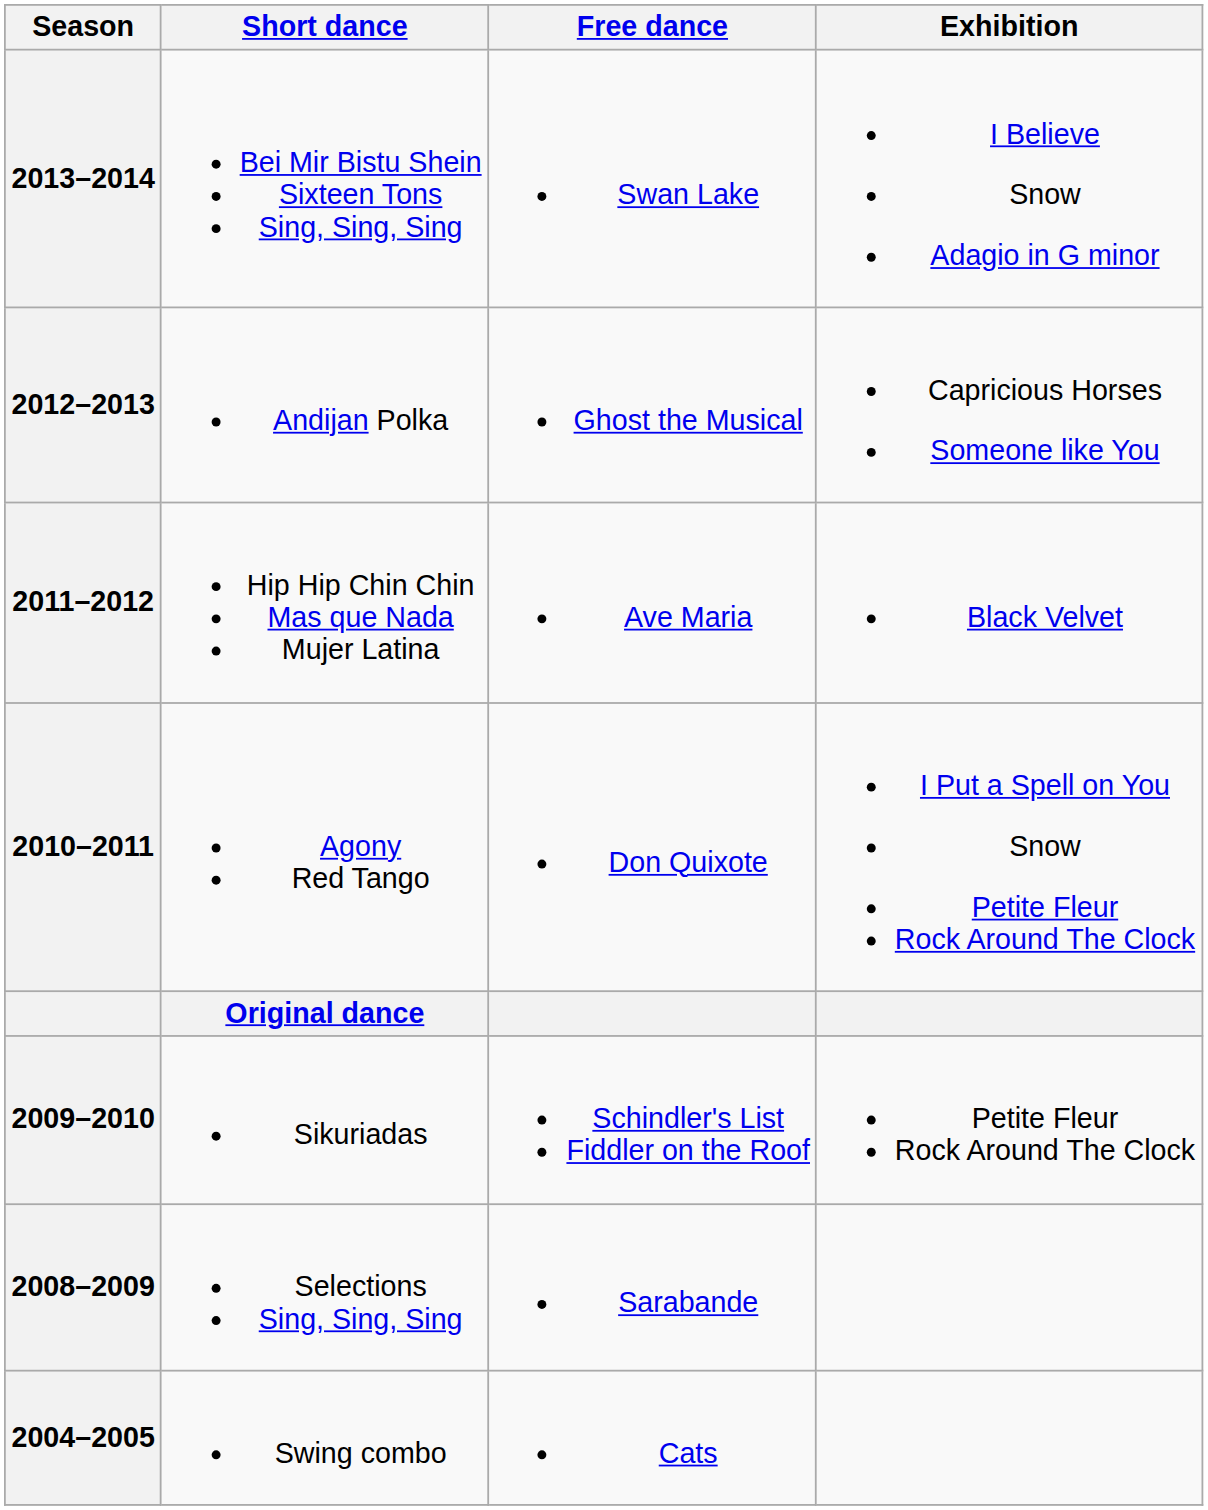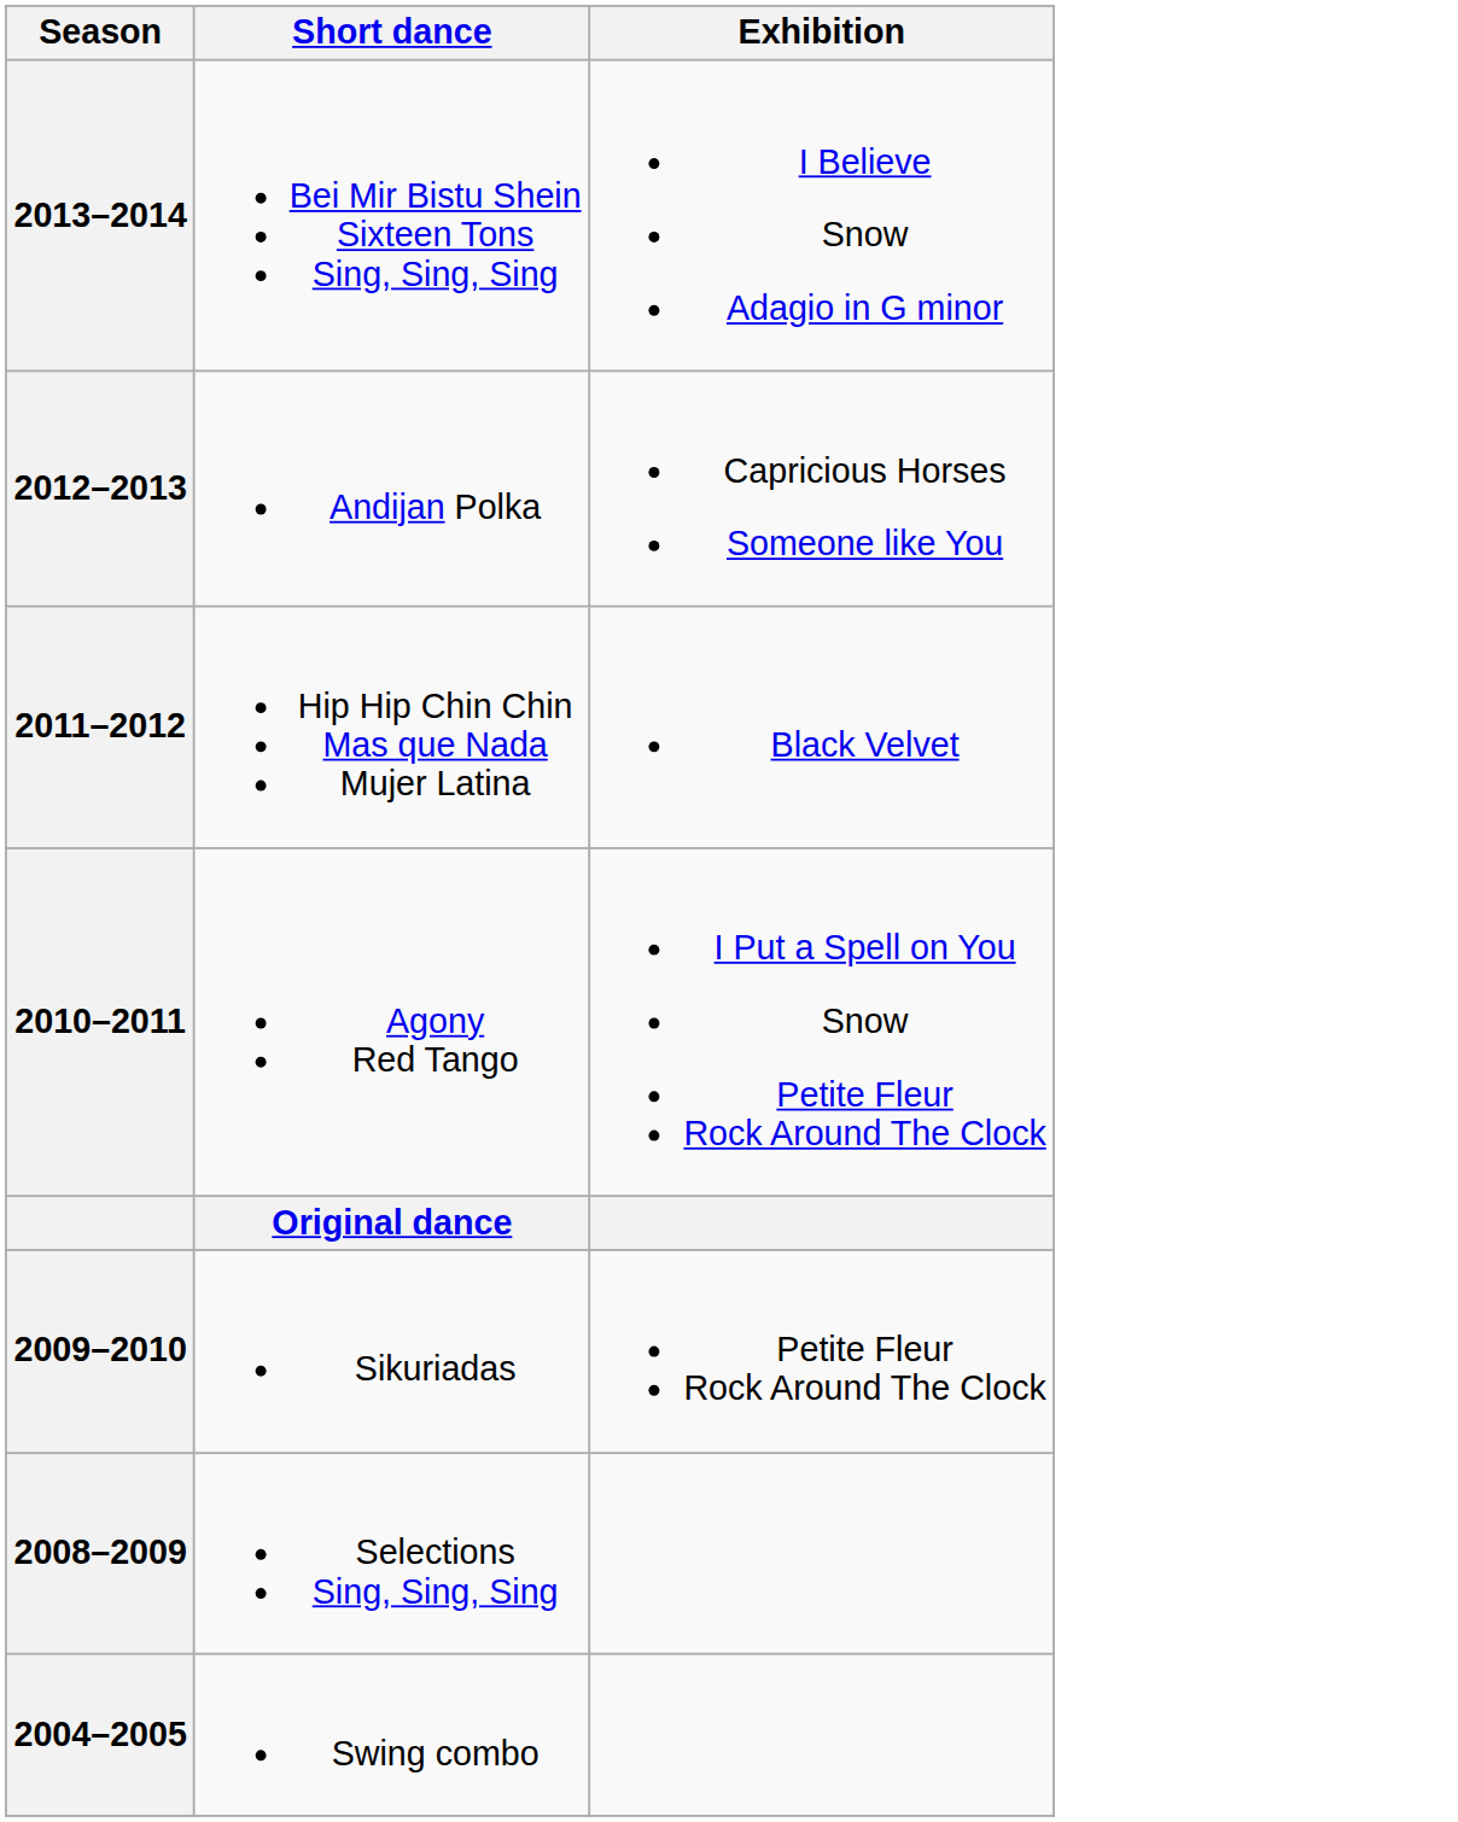 <table class="wikitable" style="text-align:center">
 <tr>
 <th>Season</th>
 <th><a href='#'>Short dance</a></th>
-<th><a href='#'>Free dance</a></th>
 <th>Exhibition</th>
 </tr>
 <tr>
 <th>2013–2014 <br> </th>
 <td><br><ul><li> <a href='#'>Bei Mir Bistu Shein</a> <br></li><li> <a href='#'>Sixteen Tons</a> <br></li><li> <a href='#'>Sing, Sing, Sing</a></li></ul></td>
-<td><br><ul><li><a href='#'>Swan Lake</a> <br></li></ul></td>
 <td><br><ul><li><a href='#'>I Believe</a> <br></li></ul><ul><li>Snow <br></li></ul><ul><li><a href='#'>Adagio in G minor</a> <br></li></ul></td>
 </tr>
 <tr>
 <th>2012–2013 <br> </th>
 <td><br><ul><li><a href='#'>Andijan</a> Polka <br></li></ul></td>
-<td><br><ul><li><a href='#'>Ghost the Musical</a> <br></li></ul></td>
 <td><br><ul><li>Capricious Horses <br></li></ul><ul><li><a href='#'>Someone like You</a> <br></li></ul></td>
 </tr>
 <tr>
 <th>2011–2012 <br> </th>
 <td><br><ul><li>Hip Hip Chin Chin <br></li><li><a href='#'>Mas que Nada</a> <br></li><li>Mujer Latina <br></li></ul></td>
-<td><br><ul><li><a href='#'>Ave Maria</a> <br></li></ul></td>
 <td><br><ul><li><a href='#'>Black Velvet</a> <br></li></ul></td>
 </tr>
 <tr>
 <th>2010–2011 <br> </th>
 <td><br><ul><li> <a href='#'>Agony</a> <br></li><li> Red Tango <br></li></ul></td>
-<td><br><ul><li><a href='#'>Don Quixote</a> <br></li></ul></td>
 <td><br><ul><li><a href='#'>I Put a Spell on You</a> <br></li></ul><ul><li>Snow <br></li></ul><ul><li><a href='#'>Petite Fleur</a></li><li><a href='#'>Rock Around The Clock</a></li></ul></td>
 </tr>
 <tr>
 <th></th>
 <th><a href='#'>Original dance</a></th>
 <th></th>
-<th></th>
 </tr>
 <tr>
 <th>2009–2010</th>
 <td><br><ul><li>Sikuriadas <br></li></ul></td>
-<td><br><ul><li><a href='#'>Schindler's List</a> <br></li><li><a href='#'>Fiddler on the Roof</a></li></ul></td>
 <td><br><ul><li>Petite Fleur</li><li>Rock Around The Clock</li></ul></td>
 </tr>
 <tr>
 <th>2008–2009</th>
 <td><br><ul><li>Selections</li><li><a href='#'>Sing, Sing, Sing</a> <br></li></ul></td>
-<td><br><ul><li><a href='#'>Sarabande</a> <br></li></ul></td>
 <td></td>
 </tr>
 <tr>
 <th>2004–2005</th>
 <td><br><ul><li>Swing combo</li></ul></td>
-<td><br><ul><li><a href='#'>Cats</a> <br></li></ul></td>
 <td></td>
 </tr>
 </table>
